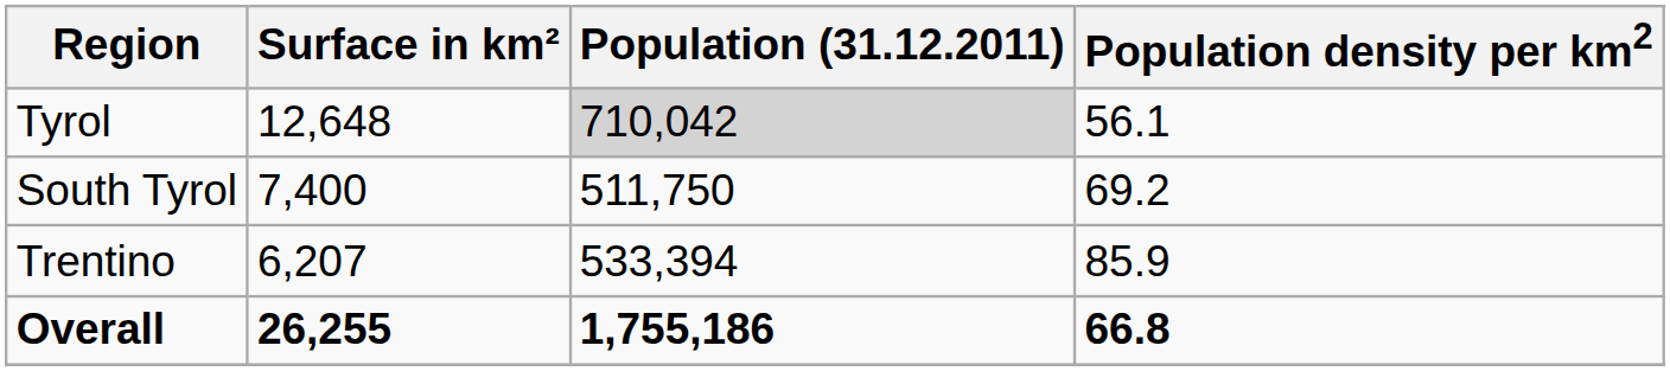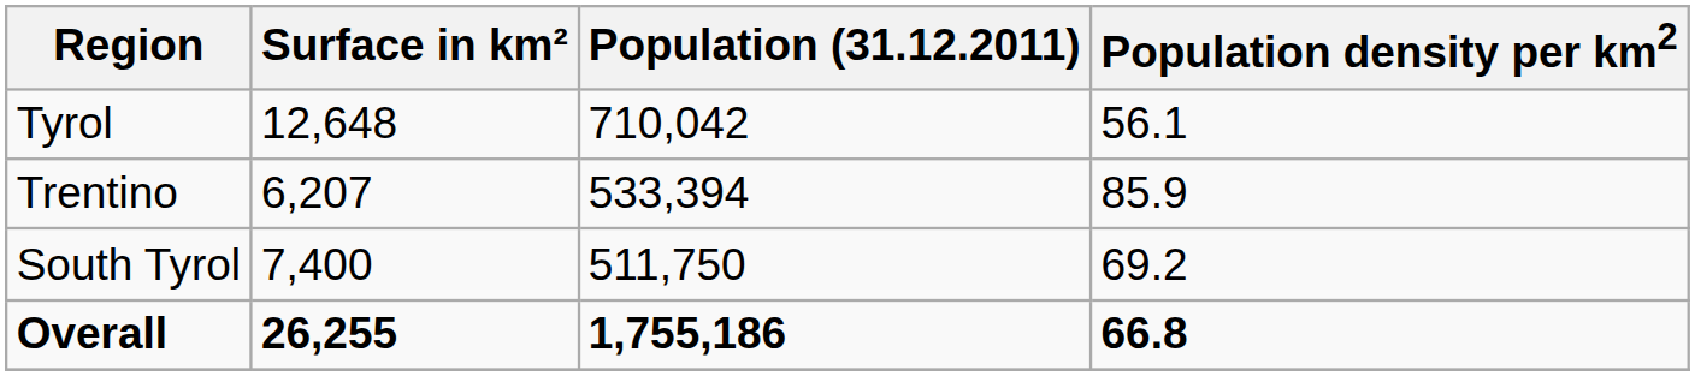 <table class="wikitable">
 <tr>
 <th>Region</th>
 <th>Surface in km²</th>
 <th>Population (31.12.2011)</th>
 <th>Population density per km<sup>2</sup></th>
 </tr>
 <tr>
 <td>Tyrol</td>
 <td>12,648</td>
-<td style="background: lightgrey;">710,042</td>
+<td>710,042</td>
 <td>56.1</td>
+</tr>
+<tr>
+<td>Trentino</td>
+<td>6,207</td>
+<td>533,394</td>
+<td>85.9</td>
 </tr>
 <tr>
 <td>South Tyrol</td>
 <td>7,400</td>
 <td>511,750</td>
 <td>69.2</td>
-</tr>
-<tr>
-<td>Trentino</td>
-<td>6,207</td>
-<td>533,394</td>
-<td>85.9</td>
 </tr>
 <tr>
 <td><strong>Overall</strong></td>
 <td><strong>26,255</strong></td>
 <td><strong>1,755,186</strong></td>
 <td><strong>66.8</strong></td>
 </tr>
 <tr>
 </tr>
 </table>
